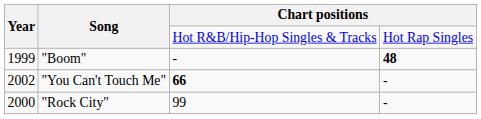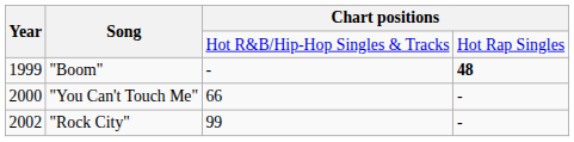 <table class="wikitable">
 <tr>
 <th rowspan="2">Year</th>
 <th rowspan="2">Song</th>
 <th colspan="4">Chart positions</th>
 </tr>
 <tr>
 <td><a href='#'>Hot R&B/Hip-Hop Singles & Tracks</a></td>
 <td><a href='#'>Hot Rap Singles</a></td>
 </tr>
 <tr>
 <td>1999</td>
 <td>"Boom"</td>
 <td>-</td>
 <td><strong>48</strong></td>
 </tr>
 <tr>
-<td>2002</td>
+<td>2000</td>
 <td>"You Can't Touch Me"</td>
-<td><strong>66</strong></td>
+<td>66</td>
 <td>-</td>
 </tr>
 <tr>
-<td>2000</td>
+<td>2002</td>
 <td>"Rock City"</td>
 <td>99</td>
 <td>-</td>
 </tr>
 </table>
